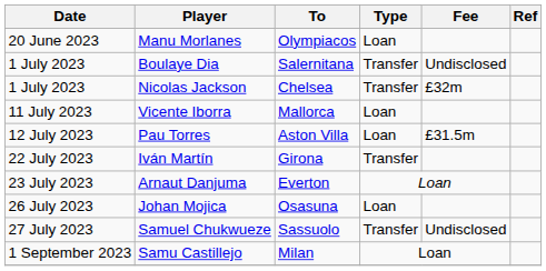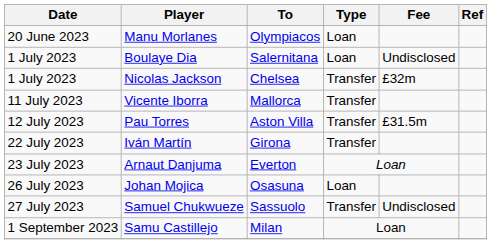 <table class="wikitable">
 <tr>
 <th>Date</th>
 <th>Player</th>
 <th>To</th>
 <th>Type</th>
 <th>Fee</th>
 <th>Ref</th>
 </tr>
 <tr>
 <td>20 June 2023</td>
 <td> <a href='#'>Manu Morlanes</a></td>
 <td> <a href='#'>Olympiacos</a></td>
 <td>Loan</td>
 <td></td>
 <td></td>
 </tr>
 <tr>
 <td>1 July 2023</td>
 <td> <a href='#'>Boulaye Dia</a></td>
 <td> <a href='#'>Salernitana</a></td>
-<td>Transfer</td>
+<td>Loan</td>
 <td>Undisclosed</td>
 <td></td>
 </tr>
 <tr>
 <td>1 July 2023</td>
 <td> <a href='#'>Nicolas Jackson</a></td>
 <td> <a href='#'>Chelsea</a></td>
 <td>Transfer</td>
 <td>£32m</td>
 <td></td>
 </tr>
 <tr>
 <td>11 July 2023</td>
 <td> <a href='#'>Vicente Iborra</a></td>
 <td><a href='#'>Mallorca</a></td>
-<td>Loan</td>
+<td>Transfer</td>
 <td></td>
 <td></td>
 </tr>
 <tr>
 <td>12 July 2023</td>
 <td> <a href='#'>Pau Torres</a></td>
 <td> <a href='#'>Aston Villa</a></td>
-<td>Loan</td>
+<td>Transfer</td>
 <td>£31.5m</td>
 <td></td>
 </tr>
 <tr>
 <td>22 July 2023</td>
 <td> <a href='#'>Iván Martín</a></td>
 <td><a href='#'>Girona</a></td>
 <td>Transfer</td>
 <td></td>
 <td></td>
 </tr>
 <tr>
 <td>23 July 2023</td>
 <td> <a href='#'>Arnaut Danjuma</a></td>
 <td> <a href='#'>Everton</a></td>
 <td colspan=2 align=center><em>Loan</em></td>
 <td></td>
 </tr>
 <tr>
 <td>26 July 2023</td>
 <td> <a href='#'>Johan Mojica</a></td>
 <td><a href='#'>Osasuna</a></td>
 <td>Loan</td>
 <td></td>
 <td></td>
 </tr>
 <tr>
 <td>27 July 2023</td>
 <td> <a href='#'>Samuel Chukwueze</a></td>
 <td> <a href='#'>Sassuolo</a></td>
 <td>Transfer</td>
 <td>Undisclosed</td>
 <td></td>
 </tr>
 <tr>
 <td>1 September 2023</td>
 <td> <a href='#'>Samu Castillejo</a></td>
 <td> <a href='#'>Milan</a></td>
 <td colspan=2 align=center>Loan</td>
 <td></td>
 </tr>
 <tr>
 </tr>
 </table>
